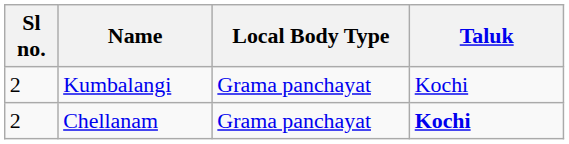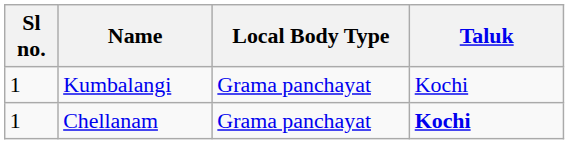 <table class="wikitable sortable" style="font-size: 95%;">
 <tr>
 <th width="30px">Sl no.</th>
 <th width="100px">Name</th>
 <th width="130px">Local Body Type</th>
 <th width="100px"><a href='#'>Taluk</a></th>
 </tr>
 <tr>
-<td>2</td>
+<td>1</td>
 <td><a href='#'>Kumbalangi</a></td>
 <td><a href='#'>Grama panchayat</a></td>
 <td><a href='#'>Kochi</a></td>
 </tr>
 <tr>
-<td>2</td>
+<td>1</td>
 <td><a href='#'>Chellanam</a></td>
 <td><a href='#'>Grama panchayat</a></td>
 <td><strong><a href='#'>Kochi</a></strong></td>
 </tr>
 </table>
